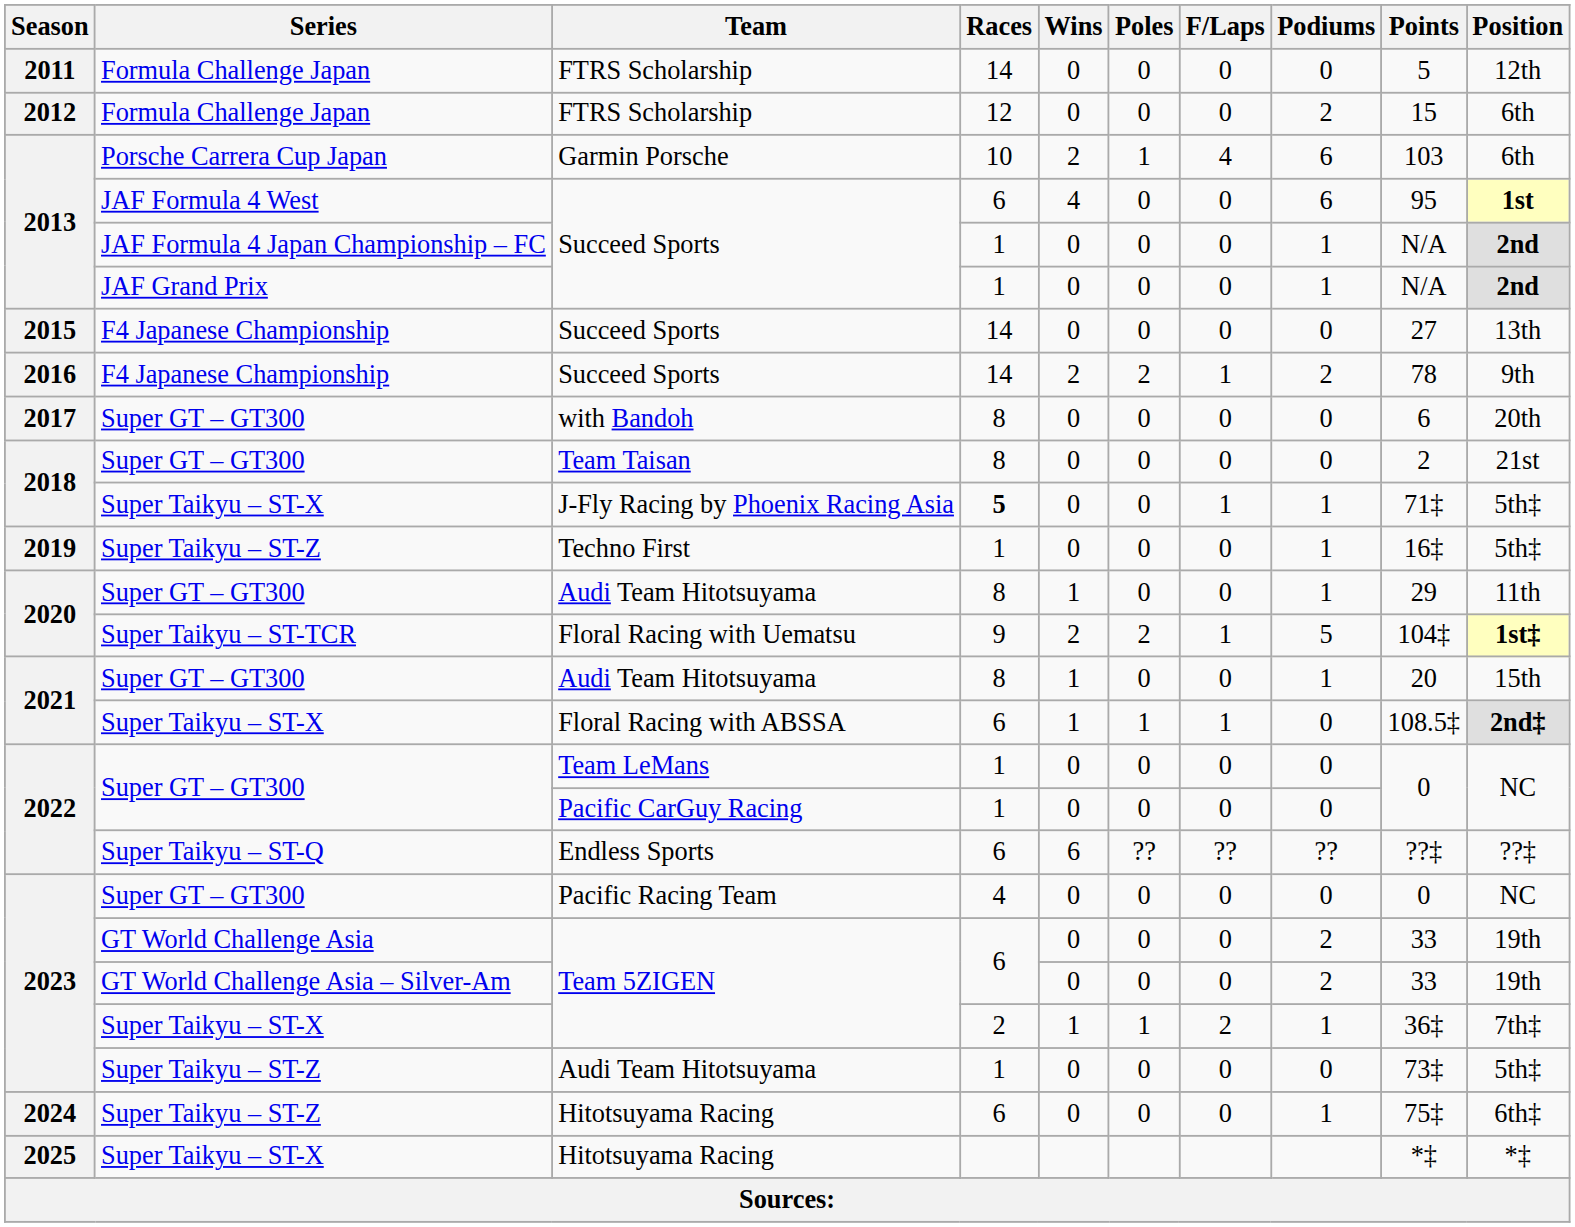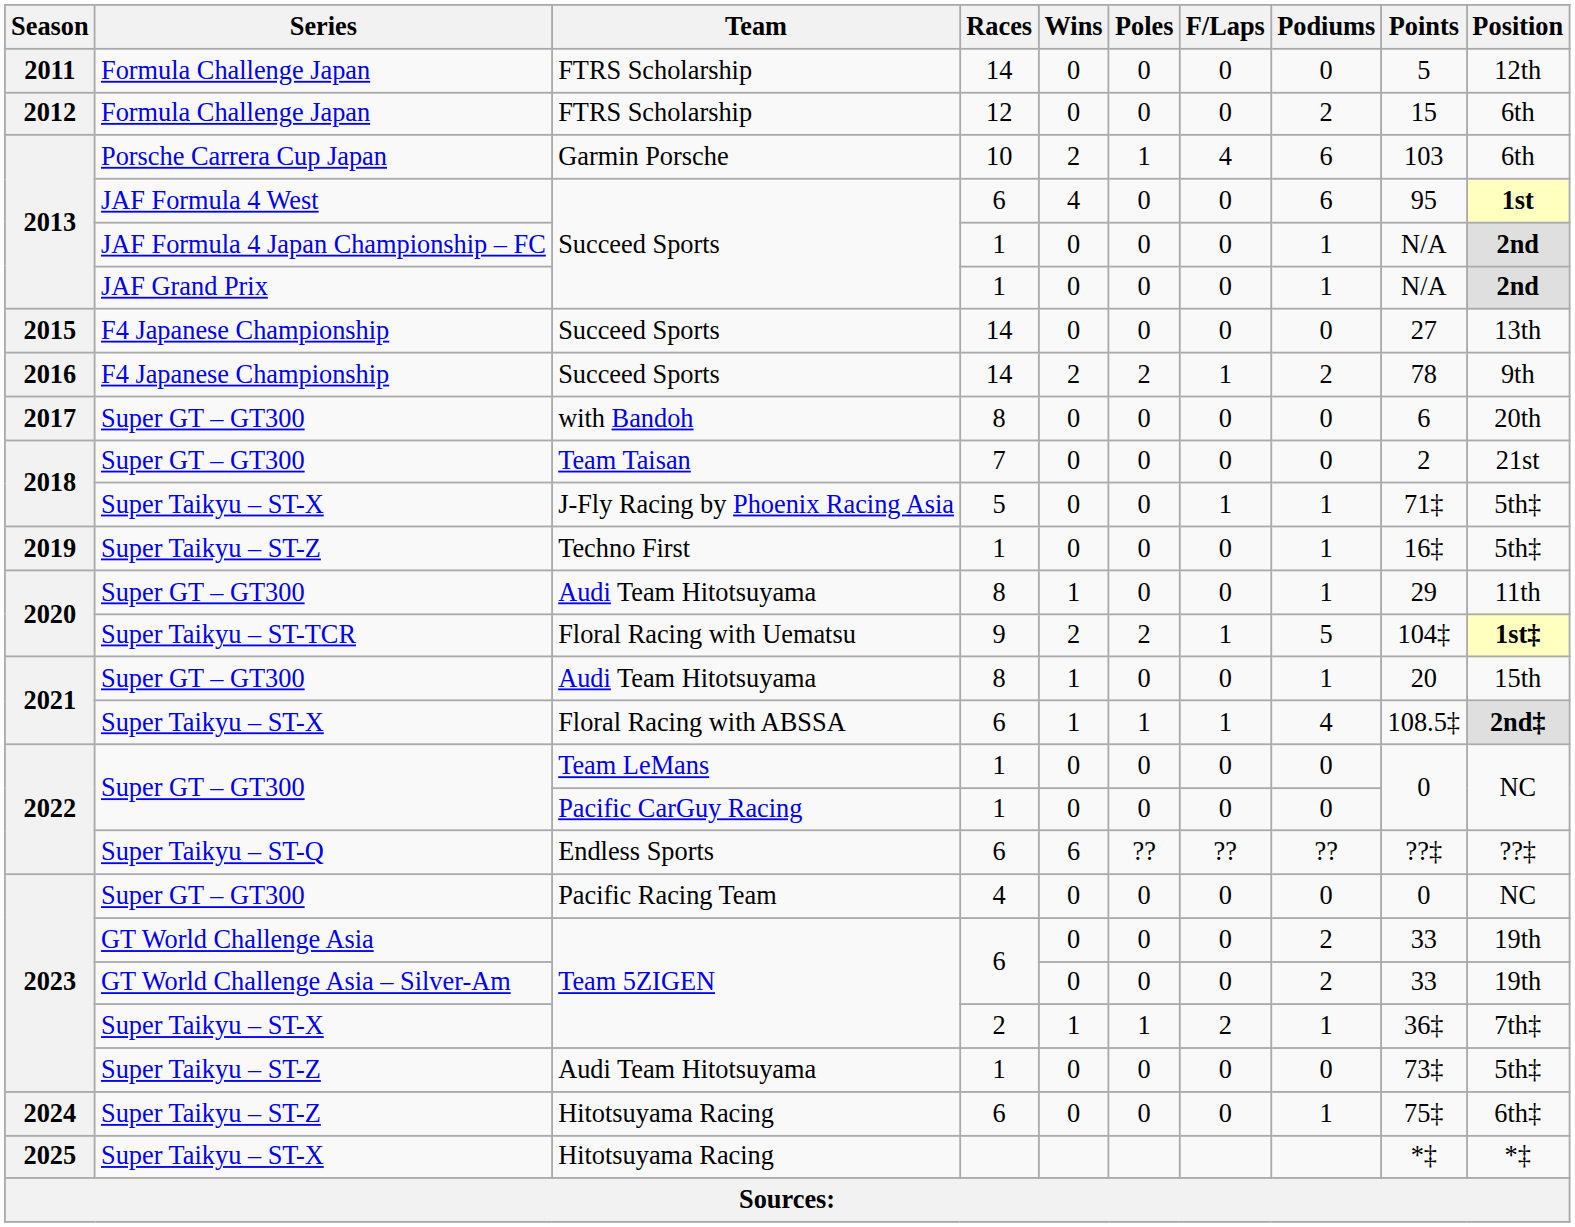 <table class="wikitable" style="font-size: 90%; text-align:center">
 <tr>
 <th>Season</th>
 <th>Series</th>
 <th>Team</th>
 <th>Races</th>
 <th>Wins</th>
 <th>Poles</th>
 <th>F/Laps</th>
 <th>Podiums</th>
 <th>Points</th>
 <th>Position</th>
 </tr>
 <tr>
 <th>2011</th>
 <td align=left><a href='#'>Formula Challenge Japan</a></td>
 <td align=left>FTRS Scholarship</td>
 <td>14</td>
 <td>0</td>
 <td>0</td>
 <td>0</td>
 <td>0</td>
 <td>5</td>
 <td>12th</td>
 </tr>
 <tr>
 <th>2012</th>
 <td align=left><a href='#'>Formula Challenge Japan</a></td>
 <td align=left>FTRS Scholarship</td>
 <td>12</td>
 <td>0</td>
 <td>0</td>
 <td>0</td>
 <td>2</td>
 <td>15</td>
 <td>6th</td>
 </tr>
 <tr>
 <th rowspan="4">2013</th>
 <td align=left><a href='#'>Porsche Carrera Cup Japan</a></td>
 <td align=left>Garmin Porsche</td>
 <td>10</td>
 <td>2</td>
 <td>1</td>
 <td>4</td>
 <td>6</td>
 <td>103</td>
 <td>6th</td>
 </tr>
 <tr>
 <td align=left><a href='#'>JAF Formula 4 West</a></td>
 <td align=left rowspan="3">Succeed Sports</td>
 <td>6</td>
 <td>4</td>
 <td>0</td>
 <td>0</td>
 <td>6</td>
 <td>95</td>
 <td style="background:#FFFFBF"><strong>1st</strong></td>
 </tr>
 <tr>
 <td align=left><a href='#'>JAF Formula 4 Japan Championship – FC</a></td>
 <td>1</td>
 <td>0</td>
 <td>0</td>
 <td>0</td>
 <td>1</td>
 <td>N/A</td>
 <td style="background:#dfdfdf"><strong>2nd</strong></td>
 </tr>
 <tr>
 <td align=left><a href='#'>JAF Grand Prix</a></td>
 <td>1</td>
 <td>0</td>
 <td>0</td>
 <td>0</td>
 <td>1</td>
 <td>N/A</td>
 <td style="background:#dfdfdf"><strong>2nd</strong></td>
 </tr>
 <tr>
 <th>2015</th>
 <td align=left><a href='#'>F4 Japanese Championship</a></td>
 <td align=left>Succeed Sports</td>
 <td>14</td>
 <td>0</td>
 <td>0</td>
 <td>0</td>
 <td>0</td>
 <td>27</td>
 <td>13th</td>
 </tr>
 <tr>
 <th>2016</th>
 <td align=left><a href='#'>F4 Japanese Championship</a></td>
 <td align=left>Succeed Sports</td>
 <td>14</td>
 <td>2</td>
 <td>2</td>
 <td>1</td>
 <td>2</td>
 <td>78</td>
 <td>9th</td>
 </tr>
 <tr>
 <th>2017</th>
 <td align=left><a href='#'>Super GT – GT300</a></td>
 <td align=left> with <a href='#'>Bandoh</a></td>
 <td>8</td>
 <td>0</td>
 <td>0</td>
 <td>0</td>
 <td>0</td>
 <td>6</td>
 <td>20th</td>
 </tr>
 <tr>
 <th rowspan="2">2018</th>
 <td align=left><a href='#'>Super GT – GT300</a></td>
 <td align=left><a href='#'>Team Taisan</a></td>
-<td>8</td>
+<td>7</td>
 <td>0</td>
 <td>0</td>
 <td>0</td>
 <td>0</td>
 <td>2</td>
 <td>21st</td>
 </tr>
 <tr>
 <td align=left><a href='#'>Super Taikyu – ST-X</a></td>
 <td align=left>J-Fly Racing by <a href='#'>Phoenix Racing Asia</a></td>
-<td><strong>5</strong></td>
+<td>5</td>
 <td>0</td>
 <td>0</td>
 <td>1</td>
 <td>1</td>
 <td>71‡</td>
 <td>5th‡</td>
 </tr>
 <tr>
 <th>2019</th>
 <td align=left><a href='#'>Super Taikyu – ST-Z</a></td>
 <td align=left>Techno First</td>
 <td>1</td>
 <td>0</td>
 <td>0</td>
 <td>0</td>
 <td>1</td>
 <td>16‡</td>
 <td>5th‡</td>
 </tr>
 <tr>
 <th rowspan="2">2020</th>
 <td align=left><a href='#'>Super GT – GT300</a></td>
 <td align=left><a href='#'>Audi</a> Team Hitotsuyama</td>
 <td>8</td>
 <td>1</td>
 <td>0</td>
 <td>0</td>
 <td>1</td>
 <td>29</td>
 <td>11th</td>
 </tr>
 <tr>
 <td align=left><a href='#'>Super Taikyu – ST-TCR</a></td>
 <td align=left>Floral Racing with Uematsu</td>
 <td>9</td>
 <td>2</td>
 <td>2</td>
 <td>1</td>
 <td>5</td>
 <td>104‡</td>
 <td style="background:#FFFFBF"><strong>1st‡</strong></td>
 </tr>
 <tr>
 <th rowspan="2">2021</th>
 <td align=left><a href='#'>Super GT – GT300</a></td>
 <td align=left><a href='#'>Audi</a> Team Hitotsuyama</td>
 <td>8</td>
 <td>1</td>
 <td>0</td>
 <td>0</td>
 <td>1</td>
 <td>20</td>
 <td>15th</td>
 </tr>
 <tr>
 <td align=left><a href='#'>Super Taikyu – ST-X</a></td>
 <td align=left>Floral Racing with ABSSA</td>
 <td>6</td>
 <td>1</td>
 <td>1</td>
 <td>1</td>
-<td>0</td>
+<td>4</td>
 <td>108.5‡</td>
 <td style="background:#dfdfdf"><strong>2nd‡</strong></td>
 </tr>
 <tr>
 <th rowspan="3">2022</th>
 <td align=left rowspan="2"><a href='#'>Super GT – GT300</a></td>
 <td align=left><a href='#'>Team LeMans</a></td>
 <td>1</td>
 <td>0</td>
 <td>0</td>
 <td>0</td>
 <td>0</td>
 <td rowspan="2">0</td>
 <td rowspan="2">NC</td>
 </tr>
 <tr>
 <td align=left><a href='#'>Pacific CarGuy Racing</a></td>
 <td>1</td>
 <td>0</td>
 <td>0</td>
 <td>0</td>
 <td>0</td>
 </tr>
 <tr>
 <td align=left><a href='#'>Super Taikyu – ST-Q</a></td>
 <td align=left>Endless Sports</td>
 <td>6</td>
 <td>6</td>
 <td>??</td>
 <td>??</td>
 <td>??</td>
 <td>??‡</td>
 <td>??‡</td>
 </tr>
 <tr>
 <th rowspan="5">2023</th>
 <td align=left><a href='#'>Super GT – GT300</a></td>
 <td align=left>Pacific Racing Team</td>
 <td>4</td>
 <td>0</td>
 <td>0</td>
 <td>0</td>
 <td>0</td>
 <td>0</td>
 <td>NC</td>
 </tr>
 <tr>
 <td align=left><a href='#'>GT World Challenge Asia</a></td>
 <td align=left rowspan="3"><a href='#'>Team 5ZIGEN</a></td>
 <td rowspan="2">6</td>
 <td>0</td>
 <td>0</td>
 <td>0</td>
 <td>2</td>
 <td>33</td>
 <td>19th</td>
 </tr>
 <tr>
 <td align=left><a href='#'>GT World Challenge Asia – Silver-Am</a></td>
 <td>0</td>
 <td>0</td>
 <td>0</td>
 <td>2</td>
 <td>33</td>
 <td>19th</td>
 </tr>
 <tr>
 <td align=left><a href='#'>Super Taikyu – ST-X</a></td>
 <td>2</td>
 <td>1</td>
 <td>1</td>
 <td>2</td>
 <td>1</td>
 <td>36‡</td>
 <td>7th‡</td>
 </tr>
 <tr>
 <td align=left><a href='#'>Super Taikyu – ST-Z</a></td>
 <td align=left>Audi Team Hitotsuyama</td>
 <td>1</td>
 <td>0</td>
 <td>0</td>
 <td>0</td>
 <td>0</td>
 <td>73‡</td>
 <td>5th‡</td>
 </tr>
 <tr>
 <th>2024</th>
 <td align=left><a href='#'>Super Taikyu – ST-Z</a></td>
 <td align=left>Hitotsuyama Racing</td>
 <td>6</td>
 <td>0</td>
 <td>0</td>
 <td>0</td>
 <td>1</td>
 <td>75‡</td>
 <td>6th‡</td>
 </tr>
 <tr>
 <th>2025</th>
 <td align=left><a href='#'>Super Taikyu – ST-X</a></td>
 <td align=left>Hitotsuyama Racing</td>
 <td></td>
 <td></td>
 <td></td>
 <td></td>
 <td></td>
 <td>*‡</td>
 <td>*‡</td>
 </tr>
 <tr>
 <th colspan="10">Sources:</th>
 </tr>
 </table>
